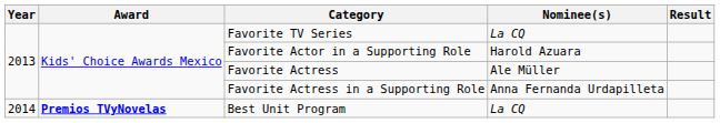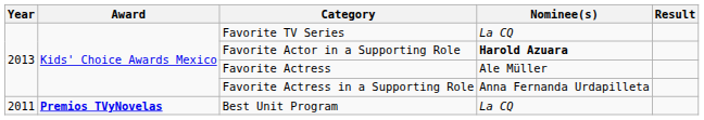 <table class="wikitable sortable">
 <tr>
 <th>Year</th>
 <th>Award</th>
 <th>Category</th>
 <th>Nominee(s)</th>
 <th>Result</th>
 </tr>
 <tr>
 <td rowspan="4">2013</td>
 <td rowspan="4"><a href='#'>Kids' Choice Awards Mexico</a></td>
 <td>Favorite TV Series</td>
 <td><em>La CQ</em></td>
 <td></td>
 </tr>
 <tr>
 <td>Favorite Actor in a Supporting Role</td>
-<td>Harold Azuara</td>
+<td><strong>Harold Azuara</strong></td>
 <td></td>
 </tr>
 <tr>
 <td>Favorite Actress</td>
 <td>Ale Müller</td>
 <td></td>
 </tr>
 <tr>
 <td>Favorite Actress in a Supporting Role</td>
 <td>Anna Fernanda Urdapilleta</td>
 <td></td>
 </tr>
 <tr>
-<td>2014</td>
+<td>2011</td>
 <td><strong><a href='#'>Premios TVyNovelas</a></strong></td>
 <td>Best Unit Program</td>
 <td><em>La CQ</em></td>
 <td></td>
 </tr>
 </table>
